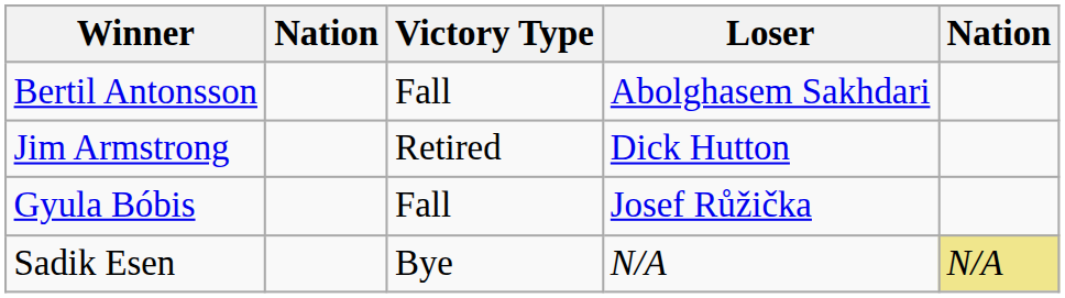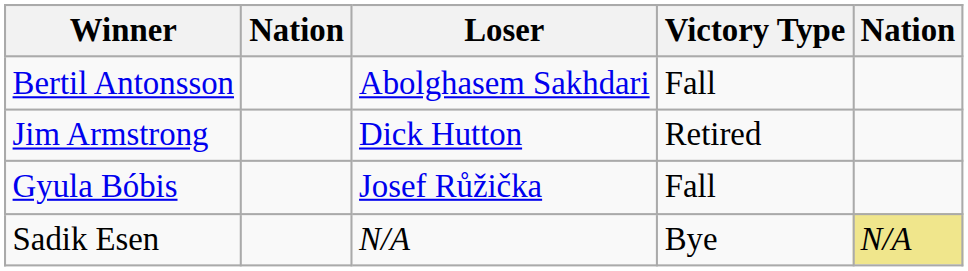 <table class="wikitable sortable" style="text-align:left;">
 <tr>
 <th>Winner</th>
 <th>Nation</th>
+<th>Loser</th>
 <th>Victory Type</th>
-<th>Loser</th>
 <th>Nation</th>
 </tr>
 <tr>
 <td><a href='#'>Bertil Antonsson</a></td>
 <td></td>
+<td><a href='#'>Abolghasem Sakhdari</a></td>
 <td>Fall</td>
-<td><a href='#'>Abolghasem Sakhdari</a></td>
 <td></td>
 </tr>
 <tr>
 <td><a href='#'>Jim Armstrong</a></td>
 <td></td>
+<td><a href='#'>Dick Hutton</a></td>
 <td>Retired</td>
-<td><a href='#'>Dick Hutton</a></td>
 <td></td>
 </tr>
 <tr>
 <td><a href='#'>Gyula Bóbis</a></td>
 <td></td>
+<td><a href='#'>Josef Růžička</a></td>
 <td>Fall</td>
-<td><a href='#'>Josef Růžička</a></td>
 <td></td>
 </tr>
 <tr>
 <td>Sadik Esen</td>
 <td></td>
+<td><em>N/A</em></td>
 <td>Bye</td>
-<td><em>N/A</em></td>
 <td style="background: khaki;"><em>N/A</em></td>
 </tr>
 </table>
